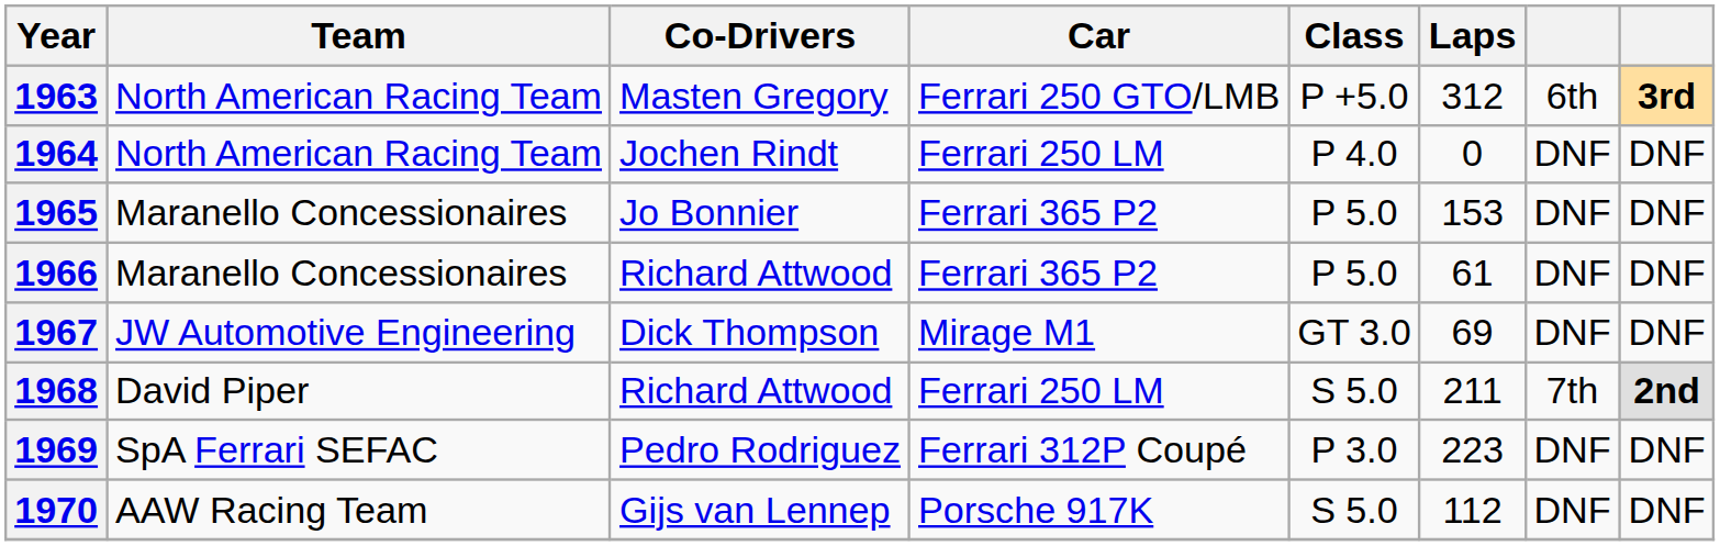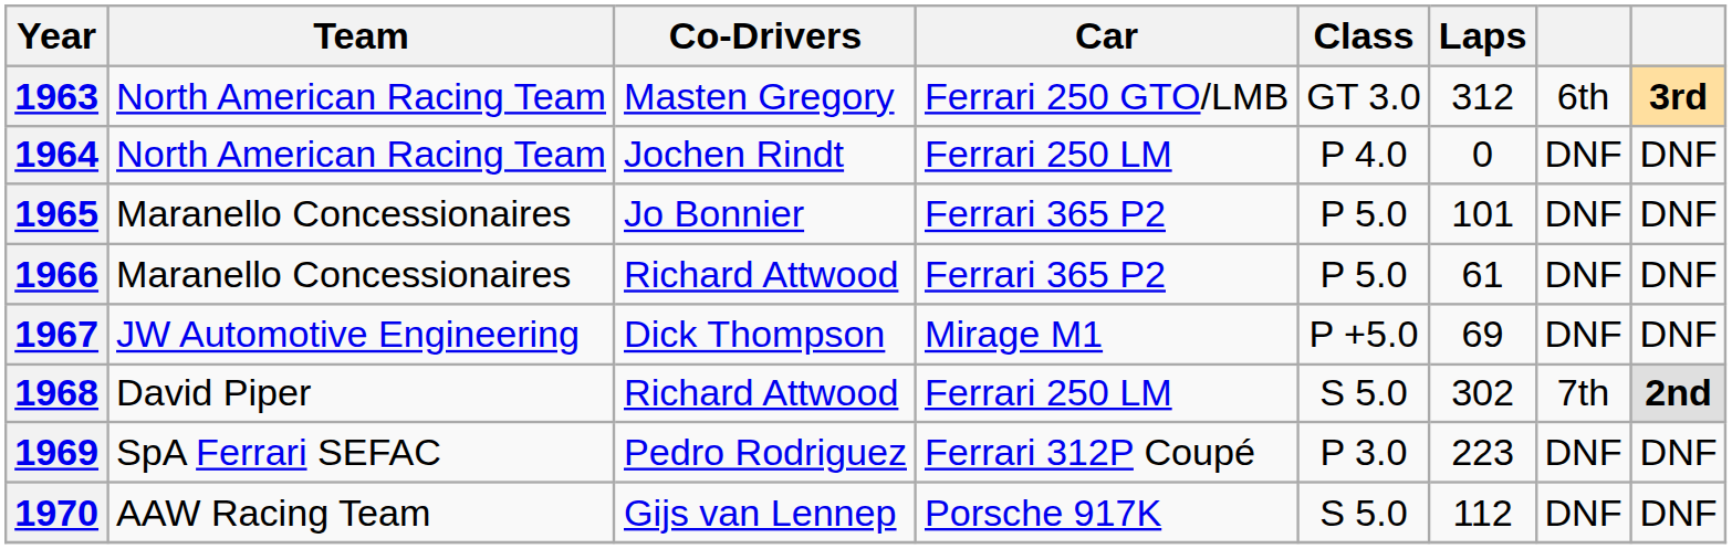 <table class="wikitable" style="text-align:center; font-size:90%">
 <tr>
 <th>Year</th>
 <th>Team</th>
 <th>Co-Drivers</th>
 <th>Car</th>
 <th>Class</th>
 <th>Laps</th>
 <th></th>
 <th></th>
 </tr>
 <tr>
 <th><a href='#'>1963</a></th>
 <td align="left"> <a href='#'>North American Racing Team</a></td>
 <td align="left"> <a href='#'>Masten Gregory</a></td>
 <td align="left"><a href='#'>Ferrari 250 GTO</a>/LMB</td>
-<td>P +5.0</td>
+<td>GT 3.0</td>
 <td>312</td>
 <td>6th</td>
 <td style="background:#FFDF9F;"><strong>3rd</strong></td>
 </tr>
 <tr>
 <th><a href='#'>1964</a></th>
 <td align="left"> <a href='#'>North American Racing Team</a></td>
 <td align="left"> <a href='#'>Jochen Rindt</a></td>
 <td align="left"><a href='#'>Ferrari 250 LM</a></td>
 <td>P 4.0</td>
 <td>0</td>
 <td>DNF</td>
 <td>DNF</td>
 </tr>
 <tr>
 <th><a href='#'>1965</a></th>
 <td align="left"> Maranello Concessionaires</td>
 <td align="left"> <a href='#'>Jo Bonnier</a></td>
 <td align="left"><a href='#'>Ferrari 365 P2</a></td>
 <td>P 5.0</td>
-<td>153</td>
+<td>101</td>
 <td>DNF</td>
 <td>DNF</td>
 </tr>
 <tr>
 <th><a href='#'>1966</a></th>
 <td align="left"> Maranello Concessionaires</td>
 <td align="left"> <a href='#'>Richard Attwood</a></td>
 <td align="left"><a href='#'>Ferrari 365 P2</a></td>
 <td>P 5.0</td>
 <td>61</td>
 <td>DNF</td>
 <td>DNF</td>
 </tr>
 <tr>
 <th><a href='#'>1967</a></th>
 <td align="left"> <a href='#'>JW Automotive Engineering</a></td>
 <td align="left"> <a href='#'>Dick Thompson</a></td>
 <td align="left"><a href='#'>Mirage M1</a></td>
-<td>GT 3.0</td>
+<td>P +5.0</td>
 <td>69</td>
 <td>DNF</td>
 <td>DNF</td>
 </tr>
 <tr>
 <th><a href='#'>1968</a></th>
 <td align="left"> David Piper</td>
 <td align="left"> <a href='#'>Richard Attwood</a></td>
 <td align="left"><a href='#'>Ferrari 250 LM</a></td>
 <td>S 5.0</td>
-<td>211</td>
+<td>302</td>
 <td>7th</td>
 <td style="background:#dfdfdf;"><strong>2nd</strong></td>
 </tr>
 <tr>
 <th><a href='#'>1969</a></th>
 <td align="left"> SpA <a href='#'>Ferrari</a> SEFAC</td>
 <td align="left"> <a href='#'>Pedro Rodriguez</a></td>
 <td align="left"><a href='#'>Ferrari 312P</a> Coupé</td>
 <td>P 3.0</td>
 <td>223</td>
 <td>DNF</td>
 <td>DNF</td>
 </tr>
 <tr>
 <th><a href='#'>1970</a></th>
 <td align="left"> AAW Racing Team</td>
 <td align="left"> <a href='#'>Gijs van Lennep</a></td>
 <td align="left"><a href='#'>Porsche 917K</a></td>
 <td>S 5.0</td>
 <td>112</td>
 <td>DNF</td>
 <td>DNF</td>
 </tr>
 <tr>
 </tr>
 </table>
